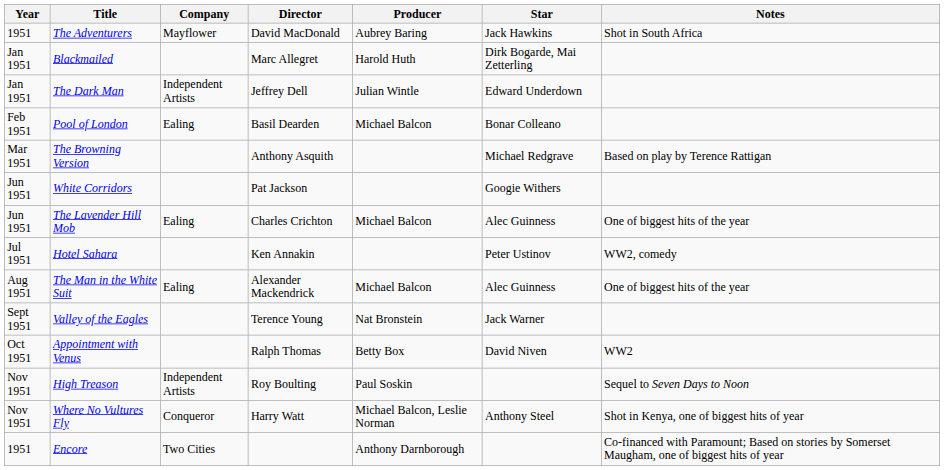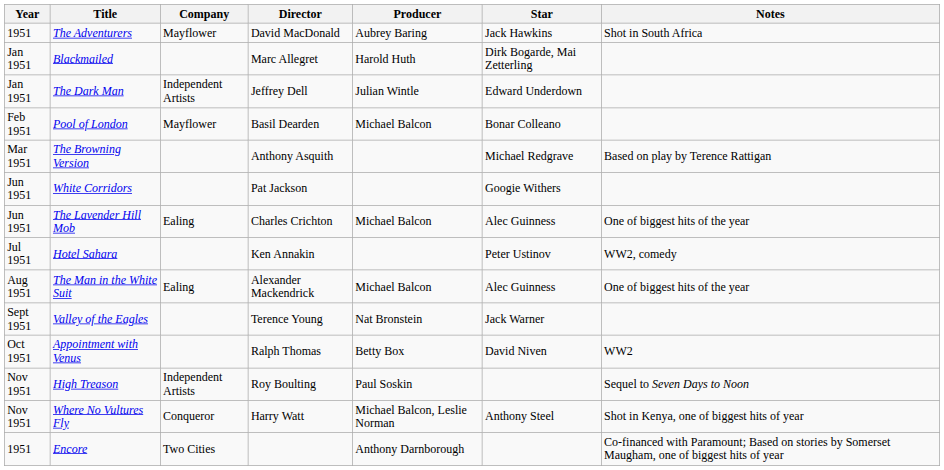 <table class="wikitable sortable">
 <tr>
 <th>Year</th>
 <th>Title</th>
 <th>Company</th>
 <th>Director</th>
 <th>Producer</th>
 <th>Star</th>
 <th>Notes</th>
 </tr>
 <tr>
 <td>1951</td>
 <td><em><a href='#'>The Adventurers</a></em></td>
 <td>Mayflower</td>
 <td>David MacDonald</td>
 <td>Aubrey Baring</td>
 <td>Jack Hawkins</td>
 <td>Shot in South Africa</td>
 </tr>
 <tr>
 <td>Jan 1951</td>
 <td><em><a href='#'>Blackmailed</a></em></td>
 <td></td>
 <td>Marc Allegret</td>
 <td>Harold Huth</td>
 <td>Dirk Bogarde, Mai Zetterling</td>
 <td></td>
 </tr>
 <tr>
 <td>Jan 1951</td>
 <td><em><a href='#'>The Dark Man</a></em></td>
 <td>Independent Artists</td>
 <td>Jeffrey Dell</td>
 <td>Julian Wintle</td>
 <td>Edward Underdown</td>
 <td></td>
 </tr>
 <tr>
 <td>Feb 1951</td>
 <td><em><a href='#'>Pool of London</a></em></td>
-<td>Ealing</td>
+<td>Mayflower</td>
 <td>Basil Dearden</td>
 <td>Michael Balcon</td>
 <td>Bonar Colleano</td>
 <td></td>
 </tr>
 <tr>
 <td>Mar 1951</td>
 <td><em><a href='#'>The Browning Version</a></em></td>
 <td></td>
 <td>Anthony Asquith</td>
 <td></td>
 <td>Michael Redgrave</td>
 <td>Based on play by Terence Rattigan</td>
 </tr>
 <tr>
 <td>Jun 1951</td>
 <td><em><a href='#'>White Corridors</a></em></td>
 <td></td>
 <td>Pat Jackson</td>
 <td></td>
 <td>Googie Withers</td>
 <td></td>
 </tr>
 <tr>
 <td>Jun 1951</td>
 <td><em><a href='#'>The Lavender Hill Mob</a></em></td>
 <td>Ealing</td>
 <td>Charles Crichton</td>
 <td>Michael Balcon</td>
 <td>Alec Guinness</td>
 <td>One of biggest hits of the year</td>
 </tr>
 <tr>
 <td>Jul 1951</td>
 <td><em><a href='#'>Hotel Sahara</a></em></td>
 <td></td>
 <td>Ken Annakin</td>
 <td></td>
 <td>Peter Ustinov</td>
 <td>WW2, comedy</td>
 </tr>
 <tr>
 <td>Aug 1951</td>
 <td><em><a href='#'>The Man in the White Suit</a></em></td>
 <td>Ealing</td>
 <td>Alexander Mackendrick</td>
 <td>Michael Balcon</td>
 <td>Alec Guinness</td>
 <td>One of biggest hits of the year</td>
 </tr>
 <tr>
 <td>Sept 1951</td>
 <td><em><a href='#'>Valley of the Eagles</a></em></td>
 <td></td>
 <td>Terence Young</td>
 <td>Nat Bronstein</td>
 <td>Jack Warner</td>
 <td></td>
 </tr>
 <tr>
 <td>Oct 1951</td>
 <td><em><a href='#'>Appointment with Venus</a></em></td>
 <td></td>
 <td>Ralph Thomas</td>
 <td>Betty Box</td>
 <td>David Niven</td>
 <td>WW2</td>
 </tr>
 <tr>
 <td>Nov 1951</td>
 <td><em><a href='#'>High Treason</a></em></td>
 <td>Independent Artists</td>
 <td>Roy Boulting</td>
 <td>Paul Soskin</td>
 <td></td>
 <td>Sequel to <em>Seven Days to Noon</em></td>
 </tr>
 <tr>
 <td>Nov 1951</td>
 <td><em><a href='#'>Where No Vultures Fly</a></em></td>
 <td>Conqueror</td>
 <td>Harry Watt</td>
 <td>Michael Balcon, Leslie Norman</td>
 <td>Anthony Steel</td>
 <td>Shot in Kenya, one of biggest hits of year</td>
 </tr>
 <tr>
 <td>1951</td>
 <td><em><a href='#'>Encore</a></em></td>
 <td>Two Cities</td>
 <td></td>
 <td>Anthony Darnborough</td>
 <td></td>
 <td>Co-financed with Paramount; Based on stories by Somerset Maugham, one of biggest hits of year</td>
 </tr>
 </table>
